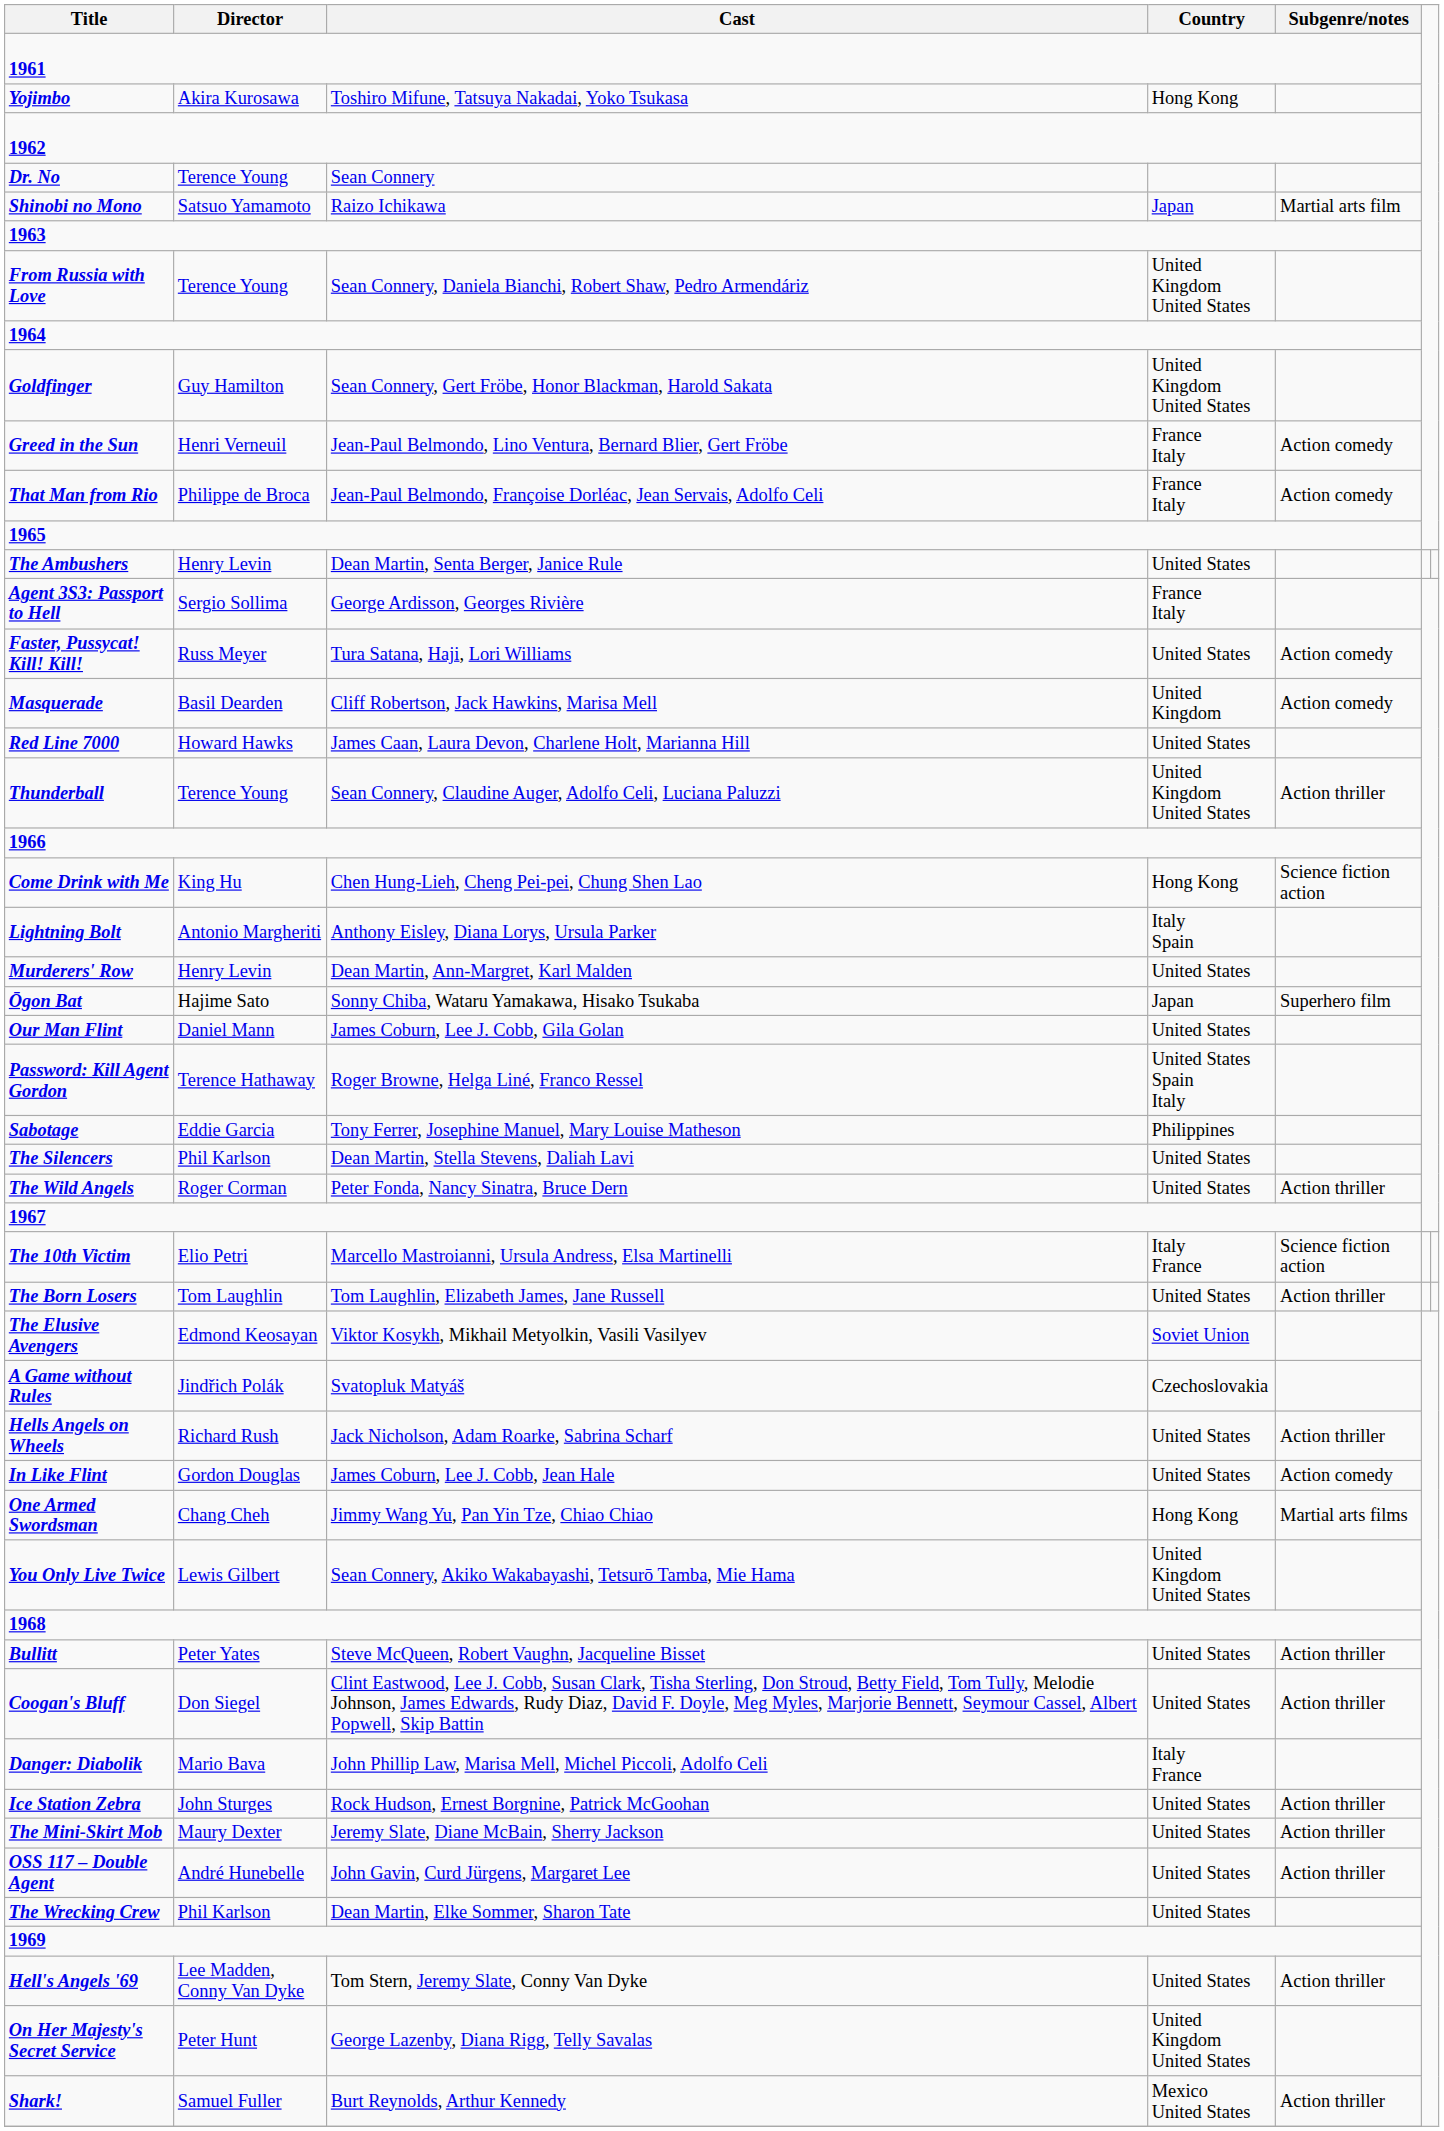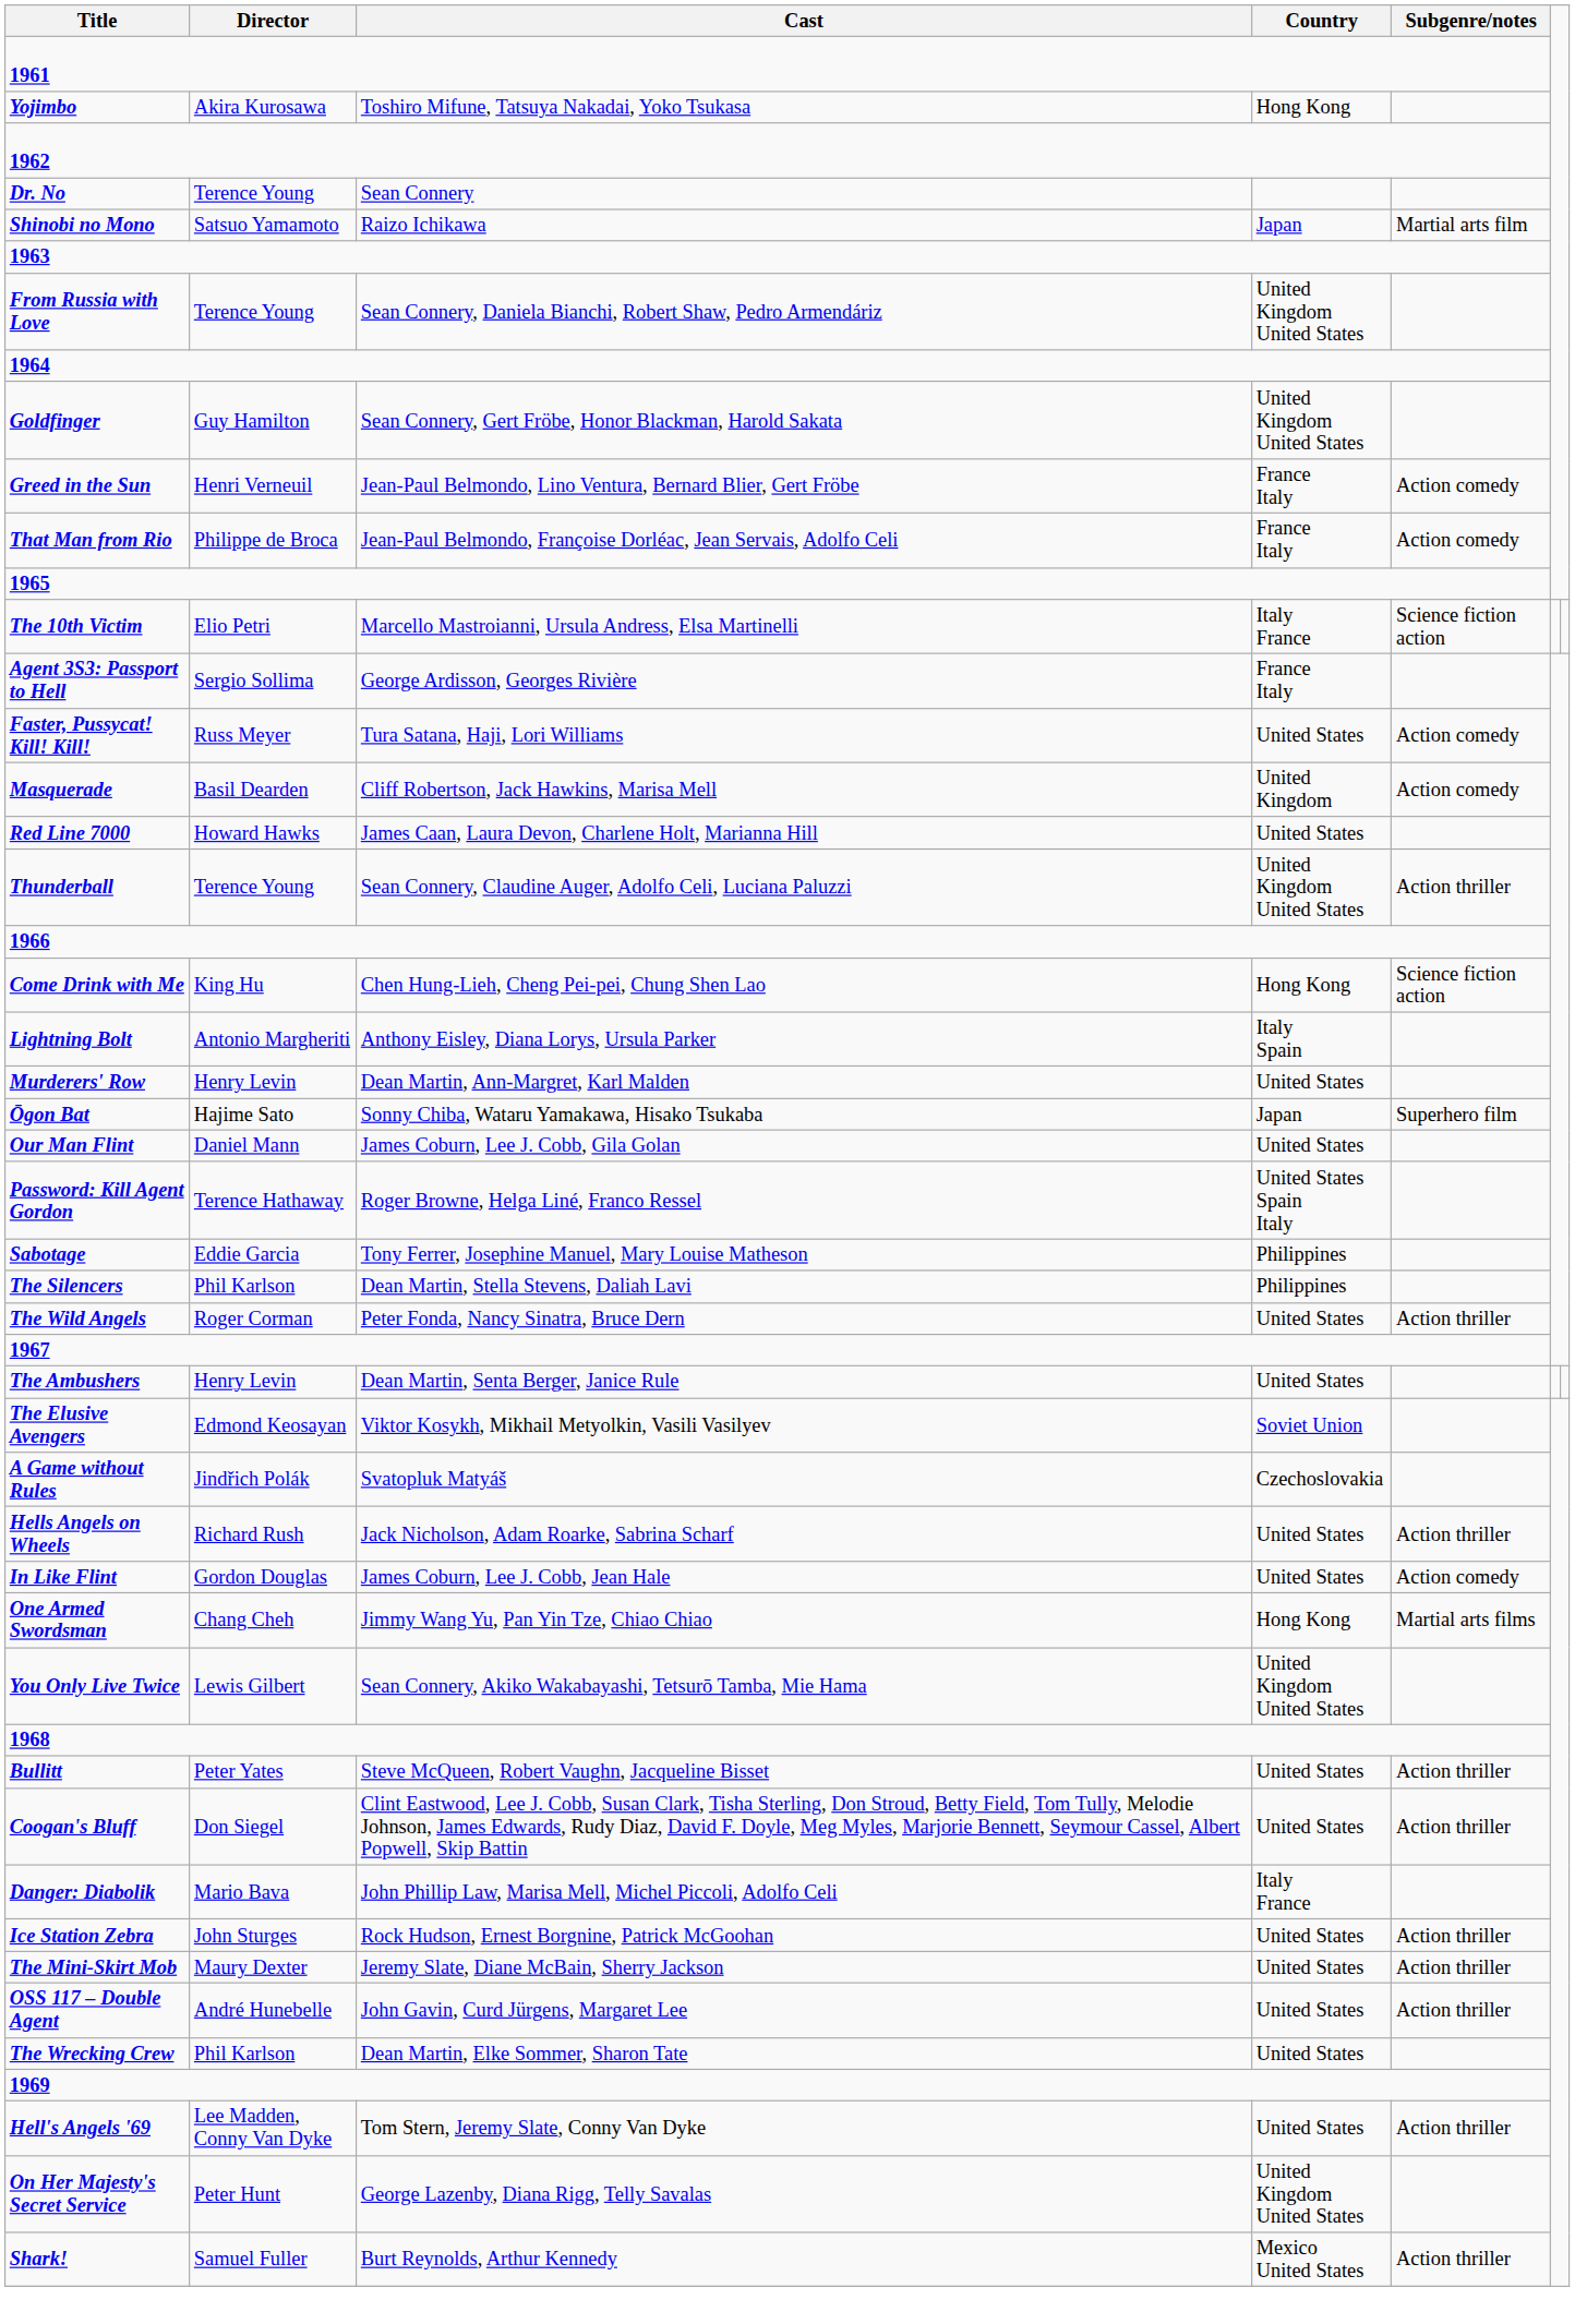 <table class="wikitable">
 <tr>
 <th>Title</th>
 <th>Director</th>
 <th>Cast</th>
 <th>Country</th>
 <th>Subgenre/notes</th>
 </tr>
 <tr>
 <td colspan="5" ><br><strong><a href='#'>1961</a></strong></td>
 </tr>
 <tr>
 <td><strong><em><a href='#'>Yojimbo</a></em></strong></td>
 <td><a href='#'>Akira Kurosawa</a></td>
 <td><a href='#'>Toshiro Mifune</a>, <a href='#'>Tatsuya Nakadai</a>, <a href='#'>Yoko Tsukasa</a></td>
 <td>Hong Kong</td>
 <td></td>
 </tr>
 <tr>
 <td colspan="5" ><br><strong><a href='#'>1962</a></strong></td>
 </tr>
 <tr>
 <td><strong><em><a href='#'>Dr. No</a></em></strong></td>
 <td><a href='#'>Terence Young</a></td>
 <td><a href='#'>Sean Connery</a></td>
 <td></td>
 <td></td>
 </tr>
 <tr>
 <td><strong><em><a href='#'>Shinobi no Mono</a></em></strong></td>
 <td><a href='#'>Satsuo Yamamoto</a></td>
 <td><a href='#'>Raizo Ichikawa</a></td>
 <td><a href='#'>Japan</a></td>
 <td>Martial arts film</td>
 </tr>
 <tr>
 <td colspan="5" ><strong><a href='#'>1963</a></strong></td>
 </tr>
 <tr>
 <td><strong><em><a href='#'>From Russia with Love</a></em></strong></td>
 <td><a href='#'>Terence Young</a></td>
 <td><a href='#'>Sean Connery</a>, <a href='#'>Daniela Bianchi</a>, <a href='#'>Robert Shaw</a>, <a href='#'>Pedro Armendáriz</a></td>
 <td>United Kingdom<br>United States</td>
 <td></td>
 </tr>
 <tr>
 <td colspan="5" ><strong><a href='#'>1964</a></strong></td>
 </tr>
 <tr>
 <td><strong><em><a href='#'>Goldfinger</a></em></strong></td>
 <td><a href='#'>Guy Hamilton</a></td>
 <td><a href='#'>Sean Connery</a>, <a href='#'>Gert Fröbe</a>, <a href='#'>Honor Blackman</a>, <a href='#'>Harold Sakata</a></td>
 <td>United Kingdom<br>United States</td>
 <td></td>
 </tr>
 <tr>
 <td><strong><em><a href='#'>Greed in the Sun</a></em></strong></td>
 <td><a href='#'>Henri Verneuil</a></td>
 <td><a href='#'>Jean-Paul Belmondo</a>, <a href='#'>Lino Ventura</a>, <a href='#'>Bernard Blier</a>, <a href='#'>Gert Fröbe</a></td>
 <td>France<br>Italy</td>
 <td>Action comedy</td>
 </tr>
 <tr>
 <td><strong><em><a href='#'>That Man from Rio</a></em></strong></td>
 <td><a href='#'>Philippe de Broca</a></td>
 <td><a href='#'>Jean-Paul Belmondo</a>, <a href='#'>Françoise Dorléac</a>, <a href='#'>Jean Servais</a>, <a href='#'>Adolfo Celi</a></td>
 <td>France<br>Italy</td>
 <td>Action comedy</td>
 </tr>
 <tr>
 <td colspan="5" ><strong><a href='#'>1965</a></strong></td>
 </tr>
 <tr>
-<td><strong><em><a href='#'>The Ambushers</a></em></strong></td>
-<td><a href='#'>Henry Levin</a></td>
-<td><a href='#'>Dean Martin</a>, <a href='#'>Senta Berger</a>, <a href='#'>Janice Rule</a></td>
-<td>United States</td>
-<td></td>
+<td><strong><em><a href='#'>The 10th Victim</a></em></strong></td>
+<td><a href='#'>Elio Petri</a></td>
+<td><a href='#'>Marcello Mastroianni</a>, <a href='#'>Ursula Andress</a>, <a href='#'>Elsa Martinelli</a></td>
+<td>Italy<br>France</td>
+<td>Science fiction action</td>
 <td></td>
 <td></td>
 </tr>
 <tr>
 <td><strong><em><a href='#'>Agent 3S3: Passport to Hell</a></em></strong></td>
 <td><a href='#'>Sergio Sollima</a></td>
 <td><a href='#'>George Ardisson</a>, <a href='#'>Georges Rivière</a></td>
 <td>France<br>Italy</td>
 <td></td>
 </tr>
 <tr>
 <td><strong><em><a href='#'>Faster, Pussycat! Kill! Kill!</a></em></strong></td>
 <td><a href='#'>Russ Meyer</a></td>
 <td><a href='#'>Tura Satana</a>, <a href='#'>Haji</a>, <a href='#'>Lori Williams</a></td>
 <td>United States</td>
 <td>Action comedy</td>
 </tr>
 <tr>
 <td><strong><em><a href='#'>Masquerade</a></em></strong></td>
 <td><a href='#'>Basil Dearden</a></td>
 <td><a href='#'>Cliff Robertson</a>, <a href='#'>Jack Hawkins</a>, <a href='#'>Marisa Mell</a></td>
 <td>United Kingdom</td>
 <td>Action comedy</td>
 </tr>
 <tr>
 <td><strong><em><a href='#'>Red Line 7000</a></em></strong></td>
 <td><a href='#'>Howard Hawks</a></td>
 <td><a href='#'>James Caan</a>, <a href='#'>Laura Devon</a>, <a href='#'>Charlene Holt</a>, <a href='#'>Marianna Hill</a></td>
 <td>United States</td>
 <td></td>
 </tr>
 <tr>
 <td><strong><em><a href='#'>Thunderball</a></em></strong></td>
 <td><a href='#'>Terence Young</a></td>
 <td><a href='#'>Sean Connery</a>, <a href='#'>Claudine Auger</a>, <a href='#'>Adolfo Celi</a>, <a href='#'>Luciana Paluzzi</a></td>
 <td>United Kingdom<br>United States</td>
 <td>Action thriller</td>
 </tr>
 <tr>
 <td colspan="5" ><strong><a href='#'>1966</a></strong></td>
 </tr>
 <tr>
 <td><strong><em><a href='#'>Come Drink with Me</a></em></strong></td>
 <td><a href='#'>King Hu</a></td>
 <td><a href='#'>Chen Hung-Lieh</a>, <a href='#'>Cheng Pei-pei</a>, <a href='#'>Chung Shen Lao</a></td>
 <td>Hong Kong</td>
 <td>Science fiction action</td>
 </tr>
 <tr>
 <td><strong><em><a href='#'>Lightning Bolt</a></em></strong></td>
 <td><a href='#'>Antonio Margheriti</a></td>
 <td><a href='#'>Anthony Eisley</a>, <a href='#'>Diana Lorys</a>, <a href='#'>Ursula Parker</a></td>
 <td>Italy<br>Spain</td>
 <td></td>
 </tr>
 <tr>
 <td><strong><em><a href='#'>Murderers' Row</a></em></strong></td>
 <td><a href='#'>Henry Levin</a></td>
 <td><a href='#'>Dean Martin</a>, <a href='#'>Ann-Margret</a>, <a href='#'>Karl Malden</a></td>
 <td>United States</td>
 <td></td>
 </tr>
 <tr>
 <td><strong><em><a href='#'>Ōgon Bat</a></em></strong></td>
 <td>Hajime Sato</td>
 <td><a href='#'>Sonny Chiba</a>, Wataru Yamakawa, Hisako Tsukaba</td>
 <td>Japan</td>
 <td>Superhero film</td>
 </tr>
 <tr>
 <td><strong><em><a href='#'>Our Man Flint</a></em></strong></td>
 <td><a href='#'>Daniel Mann</a></td>
 <td><a href='#'>James Coburn</a>, <a href='#'>Lee J. Cobb</a>, <a href='#'>Gila Golan</a></td>
 <td>United States</td>
 <td></td>
 </tr>
 <tr>
 <td><strong><em><a href='#'>Password: Kill Agent Gordon</a></em></strong></td>
 <td><a href='#'>Terence Hathaway</a></td>
 <td><a href='#'>Roger Browne</a>, <a href='#'>Helga Liné</a>, <a href='#'>Franco Ressel</a></td>
 <td>United States<br>Spain<br>Italy</td>
 <td></td>
 </tr>
 <tr>
 <td><strong><em><a href='#'>Sabotage</a></em></strong></td>
 <td><a href='#'>Eddie Garcia</a></td>
 <td><a href='#'>Tony Ferrer</a>, <a href='#'>Josephine Manuel</a>, <a href='#'>Mary Louise Matheson</a></td>
 <td>Philippines</td>
 <td></td>
 </tr>
 <tr>
 <td><strong><em><a href='#'>The Silencers</a></em></strong></td>
 <td><a href='#'>Phil Karlson</a></td>
 <td><a href='#'>Dean Martin</a>, <a href='#'>Stella Stevens</a>, <a href='#'>Daliah Lavi</a></td>
-<td>United States</td>
+<td>Philippines</td>
 <td></td>
 </tr>
 <tr>
 <td><strong><em><a href='#'>The Wild Angels</a></em></strong></td>
 <td><a href='#'>Roger Corman</a></td>
 <td><a href='#'>Peter Fonda</a>, <a href='#'>Nancy Sinatra</a>, <a href='#'>Bruce Dern</a></td>
 <td>United States</td>
 <td>Action thriller</td>
 </tr>
 <tr>
 <td colspan="5" ><strong><a href='#'>1967</a></strong></td>
 </tr>
 <tr>
-<td><strong><em><a href='#'>The 10th Victim</a></em></strong></td>
-<td><a href='#'>Elio Petri</a></td>
-<td><a href='#'>Marcello Mastroianni</a>, <a href='#'>Ursula Andress</a>, <a href='#'>Elsa Martinelli</a></td>
-<td>Italy<br>France</td>
-<td>Science fiction action</td>
+<td><strong><em><a href='#'>The Ambushers</a></em></strong></td>
+<td><a href='#'>Henry Levin</a></td>
+<td><a href='#'>Dean Martin</a>, <a href='#'>Senta Berger</a>, <a href='#'>Janice Rule</a></td>
+<td>United States</td>
 <td></td>
-<td></td>
-</tr>
-<tr>
-<td><strong><em><a href='#'>The Born Losers</a></em></strong></td>
-<td><a href='#'>Tom Laughlin</a></td>
-<td><a href='#'>Tom Laughlin</a>, <a href='#'>Elizabeth James</a>, <a href='#'>Jane Russell</a></td>
-<td>United States</td>
-<td>Action thriller</td>
 <td></td>
 <td></td>
 </tr>
 <tr>
 <td><strong><em><a href='#'>The Elusive Avengers</a></em></strong></td>
 <td><a href='#'>Edmond Keosayan</a></td>
 <td><a href='#'>Viktor Kosykh</a>, Mikhail Metyolkin, Vasili Vasilyev</td>
 <td><a href='#'>Soviet Union</a></td>
 <td></td>
 </tr>
 <tr>
 <td><strong><em><a href='#'>A Game without Rules</a></em></strong></td>
 <td><a href='#'>Jindřich Polák</a></td>
 <td><a href='#'>Svatopluk Matyáš</a></td>
 <td>Czechoslovakia</td>
 <td></td>
 </tr>
 <tr>
 <td><strong><em><a href='#'>Hells Angels on Wheels</a></em></strong></td>
 <td><a href='#'>Richard Rush</a></td>
 <td><a href='#'>Jack Nicholson</a>, <a href='#'>Adam Roarke</a>, <a href='#'>Sabrina Scharf</a></td>
 <td>United States</td>
 <td>Action thriller</td>
 </tr>
 <tr>
 <td><strong><em><a href='#'>In Like Flint</a></em></strong></td>
 <td><a href='#'>Gordon Douglas</a></td>
 <td><a href='#'>James Coburn</a>, <a href='#'>Lee J. Cobb</a>, <a href='#'>Jean Hale</a></td>
 <td>United States</td>
 <td>Action comedy</td>
 </tr>
 <tr>
 <td><strong><em><a href='#'>One Armed Swordsman</a></em></strong></td>
 <td><a href='#'>Chang Cheh</a></td>
 <td><a href='#'>Jimmy Wang Yu</a>, <a href='#'>Pan Yin Tze</a>, <a href='#'>Chiao Chiao</a></td>
 <td>Hong Kong</td>
 <td>Martial arts films</td>
 </tr>
 <tr>
 <td><strong><em><a href='#'>You Only Live Twice</a></em></strong></td>
 <td><a href='#'>Lewis Gilbert</a></td>
 <td><a href='#'>Sean Connery</a>, <a href='#'>Akiko Wakabayashi</a>, <a href='#'>Tetsurō Tamba</a>, <a href='#'>Mie Hama</a></td>
 <td>United Kingdom<br>United States</td>
 <td></td>
 </tr>
 <tr>
 <td colspan="5" ><strong><a href='#'>1968</a></strong></td>
 </tr>
 <tr>
 <td><strong><em><a href='#'>Bullitt</a></em></strong></td>
 <td><a href='#'>Peter Yates</a></td>
 <td><a href='#'>Steve McQueen</a>, <a href='#'>Robert Vaughn</a>, <a href='#'>Jacqueline Bisset</a></td>
 <td>United States</td>
 <td>Action thriller</td>
 </tr>
 <tr>
 <td><strong><em><a href='#'>Coogan's Bluff</a></em></strong></td>
 <td><a href='#'>Don Siegel</a></td>
 <td><a href='#'>Clint Eastwood</a>, <a href='#'>Lee J. Cobb</a>, <a href='#'>Susan Clark</a>, <a href='#'>Tisha Sterling</a>, <a href='#'>Don Stroud</a>, <a href='#'>Betty Field</a>, <a href='#'>Tom Tully</a>, Melodie Johnson, <a href='#'>James Edwards</a>, Rudy Diaz, <a href='#'>David F. Doyle</a>, <a href='#'>Meg Myles</a>, <a href='#'>Marjorie Bennett</a>, <a href='#'>Seymour Cassel</a>, <a href='#'>Albert Popwell</a>, <a href='#'>Skip Battin</a></td>
 <td>United States</td>
 <td>Action thriller</td>
 </tr>
 <tr>
 <td><strong><em><a href='#'>Danger: Diabolik</a></em></strong></td>
 <td><a href='#'>Mario Bava</a></td>
 <td><a href='#'>John Phillip Law</a>, <a href='#'>Marisa Mell</a>, <a href='#'>Michel Piccoli</a>, <a href='#'>Adolfo Celi</a></td>
 <td>Italy<br>France</td>
 <td></td>
 </tr>
 <tr>
 <td><strong><em><a href='#'>Ice Station Zebra</a></em></strong></td>
 <td><a href='#'>John Sturges</a></td>
 <td><a href='#'>Rock Hudson</a>, <a href='#'>Ernest Borgnine</a>, <a href='#'>Patrick McGoohan</a></td>
 <td>United States</td>
 <td>Action thriller</td>
 </tr>
 <tr>
 <td><strong><em><a href='#'>The Mini-Skirt Mob</a></em></strong></td>
 <td><a href='#'>Maury Dexter</a></td>
 <td><a href='#'>Jeremy Slate</a>, <a href='#'>Diane McBain</a>, <a href='#'>Sherry Jackson</a></td>
 <td>United States</td>
 <td>Action thriller</td>
 </tr>
 <tr>
 <td><strong><em><a href='#'>OSS 117 – Double Agent</a></em></strong></td>
 <td><a href='#'>André Hunebelle</a></td>
 <td><a href='#'>John Gavin</a>, <a href='#'>Curd Jürgens</a>, <a href='#'>Margaret Lee</a></td>
 <td>United States</td>
 <td>Action thriller</td>
 </tr>
 <tr>
 <td><strong><em><a href='#'>The Wrecking Crew</a></em></strong></td>
 <td><a href='#'>Phil Karlson</a></td>
 <td><a href='#'>Dean Martin</a>, <a href='#'>Elke Sommer</a>, <a href='#'>Sharon Tate</a></td>
 <td>United States</td>
 <td></td>
 </tr>
 <tr>
 <td colspan="5" ><strong><a href='#'>1969</a></strong></td>
 </tr>
 <tr>
 <td><strong><em><a href='#'>Hell's Angels '69</a></em></strong></td>
 <td><a href='#'>Lee Madden</a>, <a href='#'>Conny Van Dyke</a></td>
 <td>Tom Stern, <a href='#'>Jeremy Slate</a>, Conny Van Dyke</td>
 <td>United States</td>
 <td>Action thriller</td>
 </tr>
 <tr>
 <td><strong><em><a href='#'>On Her Majesty's Secret Service</a></em></strong></td>
 <td><a href='#'>Peter Hunt</a></td>
 <td><a href='#'>George Lazenby</a>, <a href='#'>Diana Rigg</a>, <a href='#'>Telly Savalas</a></td>
 <td>United Kingdom<br>United States</td>
 <td></td>
 </tr>
 <tr>
 <td><strong><em><a href='#'>Shark!</a></em></strong></td>
 <td><a href='#'>Samuel Fuller</a></td>
 <td><a href='#'>Burt Reynolds</a>, <a href='#'>Arthur Kennedy</a></td>
 <td>Mexico<br>United States</td>
 <td>Action thriller</td>
 </tr>
 <tr>
 </tr>
 </table>
